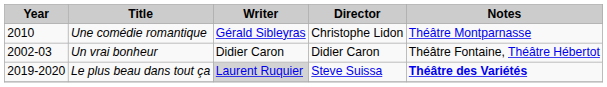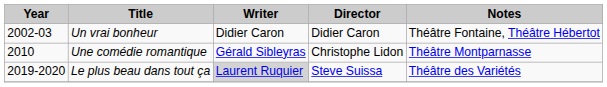 <table class="wikitable">
 <tr>
 <th style="background: #CCCCCC;">Year</th>
 <th style="background: #CCCCCC;">Title</th>
 <th style="background: #CCCCCC;">Writer</th>
 <th style="background: #CCCCCC;">Director</th>
 <th style="background: #CCCCCC;">Notes</th>
 </tr>
 <tr>
+<td>2002-03</td>
+<td><em>Un vrai bonheur</em></td>
+<td>Didier Caron</td>
+<td>Didier Caron</td>
+<td>Théâtre Fontaine, <a href='#'>Théâtre Hébertot</a></td>
+</tr>
+<tr>
 <td>2010</td>
 <td><em>Une comédie romantique</em></td>
 <td><a href='#'>Gérald Sibleyras</a></td>
 <td>Christophe Lidon</td>
 <td><a href='#'>Théâtre Montparnasse</a></td>
 </tr>
 <tr>
-<td>2002-03</td>
-<td><em>Un vrai bonheur</em></td>
-<td>Didier Caron</td>
-<td>Didier Caron</td>
-<td>Théâtre Fontaine, <a href='#'>Théâtre Hébertot</a></td>
-</tr>
-<tr>
 <td>2019-2020</td>
 <td><em>Le plus beau dans tout ça</em></td>
 <td style="background: lightgrey;"><a href='#'>Laurent Ruquier</a></td>
 <td><a href='#'>Steve Suissa</a></td>
-<td><strong><a href='#'>Théâtre des Variétés</a></strong></td>
+<td><a href='#'>Théâtre des Variétés</a></td>
 </tr>
 <tr>
 </tr>
 </table>
